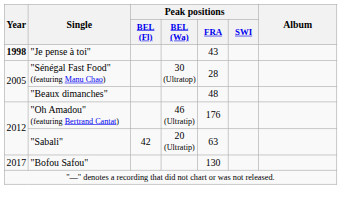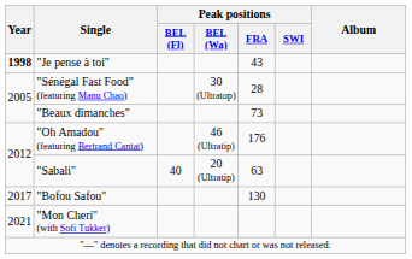 <table class="wikitable plainrowheaders">
 <tr>
 <th align="center" rowspan="2" width="10">Year</th>
 <th align="center" rowspan="2" width="160">Single</th>
 <th align="center" colspan="4" width="30">Peak positions</th>
 <th align="center" rowspan="2" width="120">Album</th>
 </tr>
 <tr>
 <th scope="col" style="width:3em;font-size:90%;"><a href='#'>BEL<br>(Fl)</a><br></th>
 <th scope="col" style="width:3em;font-size:90%;"><a href='#'>BEL<br>(Wa)</a><br></th>
 <th scope="col" style="width:3em;font-size:90%;"><a href='#'>FRA</a><br></th>
 <th scope="col" style="width:3em;font-size:90%;"><a href='#'>SWI</a><br></th>
 </tr>
 <tr>
 <td align="center"><strong>1998</strong></td>
 <td>"Je pense à toi"</td>
 <td align="center"></td>
 <td align="center"></td>
 <td align="center">43</td>
 <td align="center"></td>
 <td align="center"></td>
 </tr>
 <tr>
 <td align="center" rowspan="2">2005</td>
 <td>"Sénégal Fast Food"<br><small>(featuring <a href='#'>Manu Chao</a>)</small></td>
 <td align="center"></td>
 <td align="center">30<br><small>(Ultratop)</small></td>
 <td align="center">28</td>
 <td align="center"></td>
 <td align="center"></td>
 </tr>
 <tr>
 <td>"Beaux dimanches"</td>
 <td align="center"></td>
 <td align="center"></td>
-<td align="center">48</td>
+<td align="center">73</td>
 <td align="center"></td>
 <td align="center"></td>
 </tr>
 <tr>
 <td align="center" rowspan="2">2012</td>
 <td>"Oh Amadou"<br><small>(featuring <a href='#'>Bertrand Cantat</a>)</small></td>
 <td align="center"></td>
 <td align="center">46<br><small>(Ultratip)</small></td>
 <td align="center">176</td>
 <td align="center"></td>
 <td align="center"></td>
 </tr>
 <tr>
 <td>"Sabali"</td>
-<td align="center">42</td>
+<td align="center">40</td>
 <td align="center">20<br><small>(Ultratip)</small></td>
 <td align="center">63</td>
 <td align="center"></td>
 <td align="center"></td>
 </tr>
 <tr>
 <td align="center">2017</td>
 <td>"Bofou Safou"</td>
 <td align="center"></td>
 <td align="center"></td>
 <td align="center">130<br></td>
 <td align="center"></td>
 <td align="center"></td>
 </tr>
 <tr>
+<td align="center">2021</td>
+<td>"Mon Cheri"<br><small>(with <a href='#'>Sofi Tukker</a>)</small></td>
+<td align="center"></td>
+<td align="center"></td>
+<td align="center"></td>
+<td align="center"></td>
+<td align="center"></td>
+</tr>
+<tr>
 <td colspan="7" style="text-align:center;font-size:85%">"—" denotes a recording that did not chart or was not released.</td>
 </tr>
 </table>
